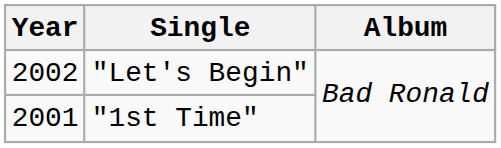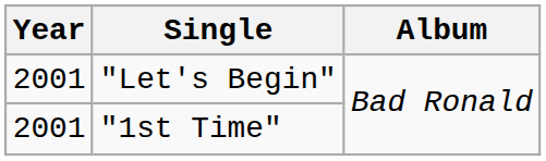 <table class="wikitable">
 <tr>
 <th>Year</th>
 <th>Single</th>
 <th>Album</th>
 </tr>
 <tr>
-<td>2002</td>
+<td>2001</td>
 <td>"Let's Begin"</td>
 <td rowspan="2"><em>Bad Ronald</em></td>
 </tr>
 <tr>
 <td>2001</td>
 <td>"1st Time"</td>
 </tr>
 </table>
